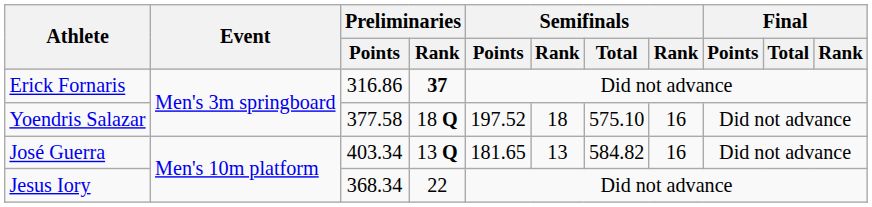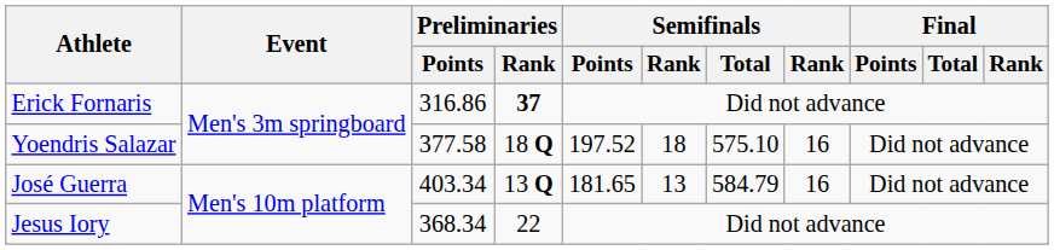 <table class=wikitable style="font-size:90%">
 <tr>
 <th rowspan="2">Athlete</th>
 <th rowspan="2">Event</th>
 <th colspan="2">Preliminaries</th>
 <th colspan="4">Semifinals</th>
 <th colspan="3">Final</th>
 </tr>
 <tr style="font-size:95%">
 <th>Points</th>
 <th>Rank</th>
 <th>Points</th>
 <th>Rank</th>
 <th>Total</th>
 <th>Rank</th>
 <th>Points</th>
 <th>Total</th>
 <th>Rank</th>
 </tr>
 <tr align=center>
 <td align=left><a href='#'>Erick Fornaris</a></td>
 <td align=left rowspan=2><a href='#'>Men's 3m springboard</a></td>
 <td>316.86</td>
 <td><strong>37</strong></td>
 <td colspan=7>Did not advance</td>
 </tr>
 <tr align=center>
 <td align=left><a href='#'>Yoendris Salazar</a></td>
 <td>377.58</td>
 <td>18 <strong>Q</strong></td>
 <td>197.52</td>
 <td>18</td>
 <td>575.10</td>
 <td>16</td>
 <td colspan=3>Did not advance</td>
 </tr>
 <tr align=center>
 <td align=left><a href='#'>José Guerra</a></td>
 <td align=left rowspan=2><a href='#'>Men's 10m platform</a></td>
 <td>403.34</td>
 <td>13 <strong>Q</strong></td>
 <td>181.65</td>
 <td>13</td>
-<td>584.82</td>
+<td>584.79</td>
 <td>16</td>
 <td colspan=3>Did not advance</td>
 </tr>
 <tr align=center>
 <td align=left><a href='#'>Jesus Iory</a></td>
 <td>368.34</td>
 <td>22</td>
 <td colspan=7>Did not advance</td>
 </tr>
 </table>
